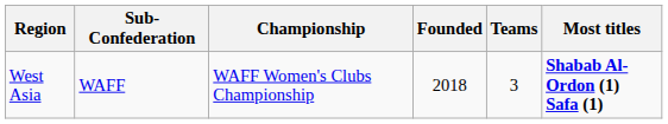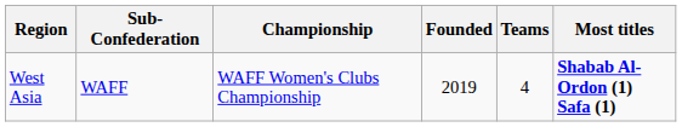 <table class="wikitable sortable">
 <tr>
 <th>Region</th>
 <th>Sub-Confederation</th>
 <th>Championship</th>
 <th>Founded</th>
 <th>Teams</th>
 <th>Most titles</th>
 </tr>
 <tr>
 <td><a href='#'>West Asia</a></td>
 <td><a href='#'>WAFF</a></td>
 <td><a href='#'>WAFF Women's Clubs Championship</a></td>
-<td align="center">2018</td>
-<td align="center">3</td>
+<td align="center">2019</td>
+<td align="center">4</td>
 <td><strong> <a href='#'>Shabab Al-Ordon</a> (1)<br> <a href='#'>Safa</a> (1)</strong></td>
 </tr>
 </table>
